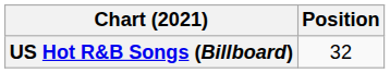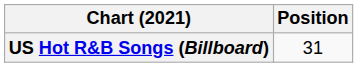 <table class="wikitable sortable plainrowheaders" style="text-align:center">
 <tr>
 <th scope="col">Chart (2021)</th>
 <th scope="col">Position</th>
 </tr>
 <tr>
 <th scope="row">US <a href='#'>Hot R&B Songs</a> (<em>Billboard</em>)</th>
-<td>32</td>
+<td>31</td>
 </tr>
 </table>
